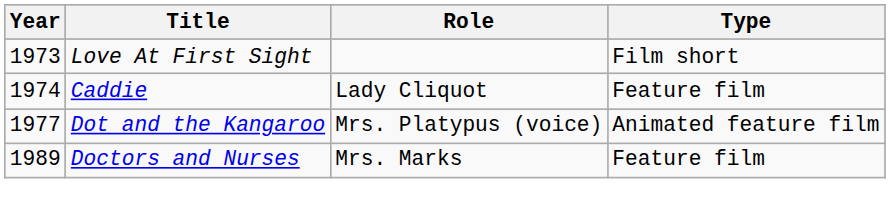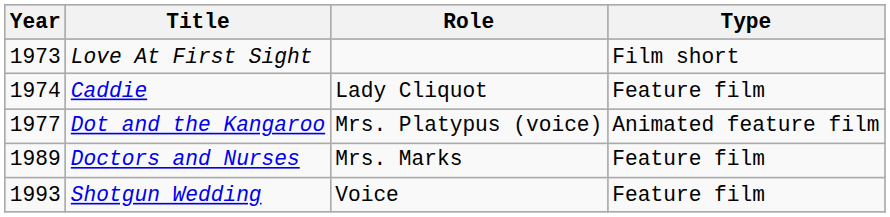 <table class="wikitable">
 <tr>
 <th>Year</th>
 <th>Title</th>
 <th>Role</th>
 <th>Type</th>
 </tr>
 <tr>
 <td>1973</td>
 <td><em>Love At First Sight</em></td>
 <td></td>
 <td>Film short</td>
 </tr>
 <tr>
 <td>1974</td>
 <td><em><a href='#'>Caddie</a></em></td>
 <td>Lady Cliquot</td>
 <td>Feature film</td>
 </tr>
 <tr>
 <td>1977</td>
 <td><em><a href='#'>Dot and the Kangaroo</a></em></td>
 <td>Mrs. Platypus (voice)</td>
 <td>Animated feature film</td>
 </tr>
 <tr>
 <td>1989</td>
 <td><em><a href='#'>Doctors and Nurses</a></em></td>
 <td>Mrs. Marks</td>
 <td>Feature film</td>
 </tr>
+<tr>
+<td>1993</td>
+<td><em><a href='#'>Shotgun Wedding</a></em></td>
+<td>Voice</td>
+<td>Feature film</td>
+</tr>
 </table>
